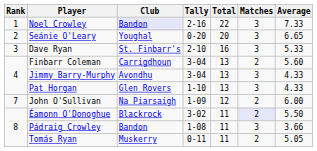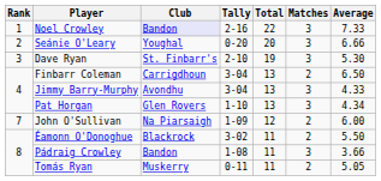 <table class="wikitable">
 <tr>
 <th>Rank</th>
 <th>Player</th>
 <th>Club</th>
 <th>Tally</th>
 <th>Total</th>
 <th>Matches</th>
 <th>Average</th>
 </tr>
 <tr>
 <td rowspan=1 align=center>1</td>
 <td><a href='#'>Noel Crowley</a></td>
 <td style="background: lavender;"><a href='#'>Bandon</a></td>
 <td align=center>2-16</td>
 <td align=center>22</td>
 <td align=center>3</td>
 <td align=center>7.33</td>
 </tr>
 <tr>
 <td rowspan=1 align=center>2</td>
 <td><a href='#'>Seánie O'Leary</a></td>
 <td><a href='#'>Youghal</a></td>
 <td align=center>0-20</td>
 <td align=center>20</td>
 <td align=center>3</td>
-<td align=center>6.65</td>
+<td align=center>6.66</td>
 </tr>
 <tr>
 <td rowspan=1 align=center>3</td>
 <td>Dave Ryan</td>
 <td><a href='#'>St. Finbarr's</a></td>
 <td align=center>2-10</td>
-<td align=center>16</td>
+<td align=center>19</td>
 <td align=center>3</td>
-<td align=center>5.33</td>
+<td align=center>5.30</td>
 </tr>
 <tr>
 <td rowspan=3 align=center>4</td>
 <td>Finbarr Coleman</td>
 <td><a href='#'>Carrigdhoun</a></td>
 <td align=center>3-04</td>
 <td align=center>13</td>
 <td align=center>2</td>
-<td align=center>5.60</td>
+<td align=center>6.50</td>
 </tr>
 <tr>
 <td><a href='#'>Jimmy Barry-Murphy</a></td>
 <td><a href='#'>Avondhu</a></td>
 <td align=center>3-04</td>
 <td align=center>13</td>
 <td align=center>3</td>
 <td align=center>4.33</td>
 </tr>
 <tr>
 <td><a href='#'>Pat Horgan</a></td>
 <td><a href='#'>Glen Rovers</a></td>
 <td align=center>1-10</td>
 <td align=center>13</td>
 <td align=center>3</td>
-<td align=center>4.33</td>
+<td align=center>4.34</td>
 </tr>
 <tr>
 <td rowspan=1 align=center>7</td>
 <td>John O'Sullivan</td>
 <td><a href='#'>Na Piarsaigh</a></td>
 <td align=center>1-09</td>
 <td align=center>12</td>
 <td align=center>2</td>
 <td align=center>6.00</td>
 </tr>
 <tr>
 <td rowspan=3 align=center>8</td>
 <td><a href='#'>Éamonn O'Donoghue</a></td>
 <td><a href='#'>Blackrock</a></td>
 <td align=center>3-02</td>
 <td align=center>11</td>
-<td align=center style="background: lavender;">2</td>
+<td align=center>2</td>
 <td align=center>5.50</td>
 </tr>
 <tr>
 <td><a href='#'>Pádraig Crowley</a></td>
 <td><a href='#'>Bandon</a></td>
 <td align=center>1-08</td>
 <td align=center>11</td>
 <td align=center>3</td>
 <td align=center>3.66</td>
 </tr>
 <tr>
 <td><a href='#'>Tomás Ryan</a></td>
 <td><a href='#'>Muskerry</a></td>
 <td align=center>0-11</td>
 <td align=center>11</td>
 <td align=center>2</td>
 <td align=center>5.05</td>
 </tr>
 </table>
